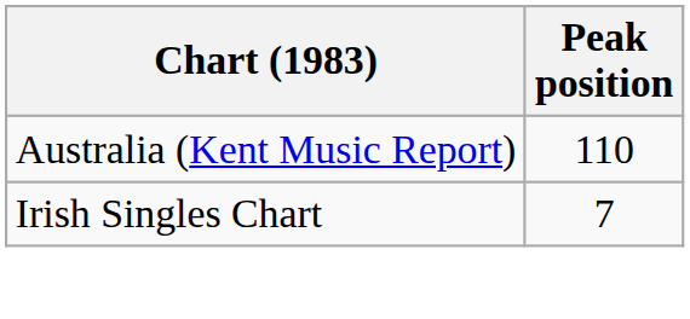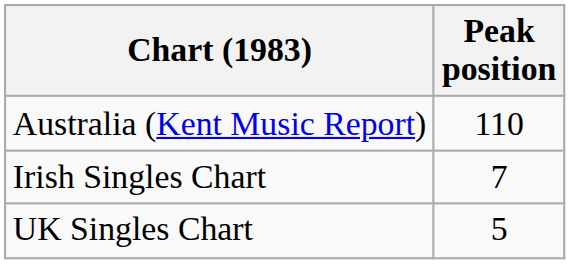 <table class="wikitable sortable">
 <tr>
 <th>Chart (1983)</th>
 <th>Peak<br>position</th>
 </tr>
 <tr>
 <td align="left">Australia (<a href='#'>Kent Music Report</a>)</td>
 <td style="text-align:center;">110</td>
 </tr>
 <tr>
 <td align="left">Irish Singles Chart</td>
 <td style="text-align:center;">7</td>
 </tr>
+<tr>
+<td align="left">UK Singles Chart</td>
+<td style="text-align:center;">5</td>
+</tr>
 </table>
